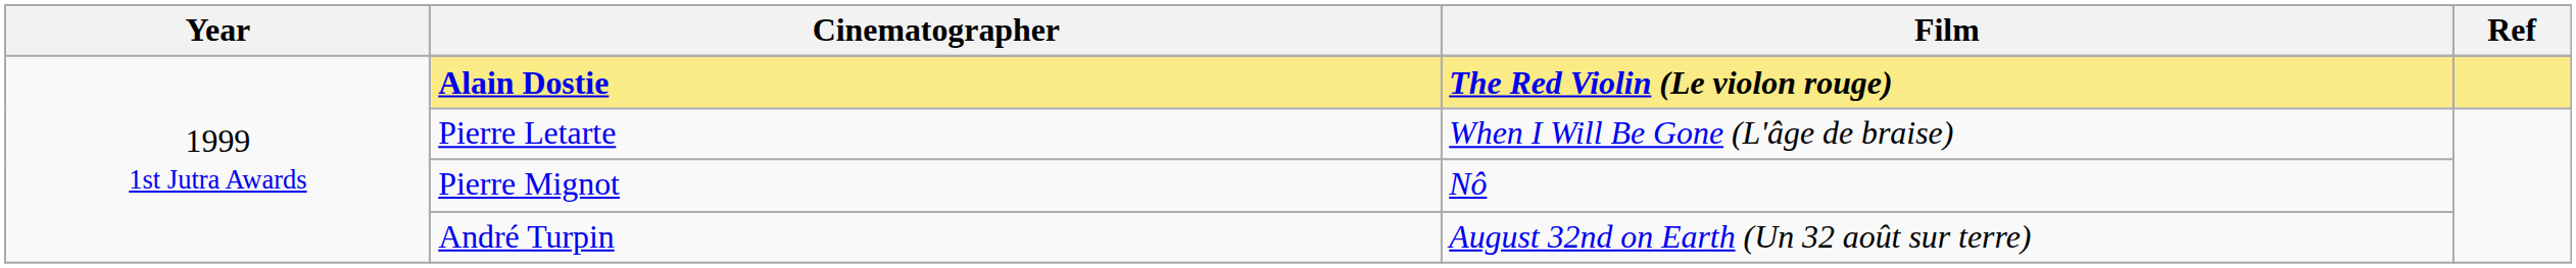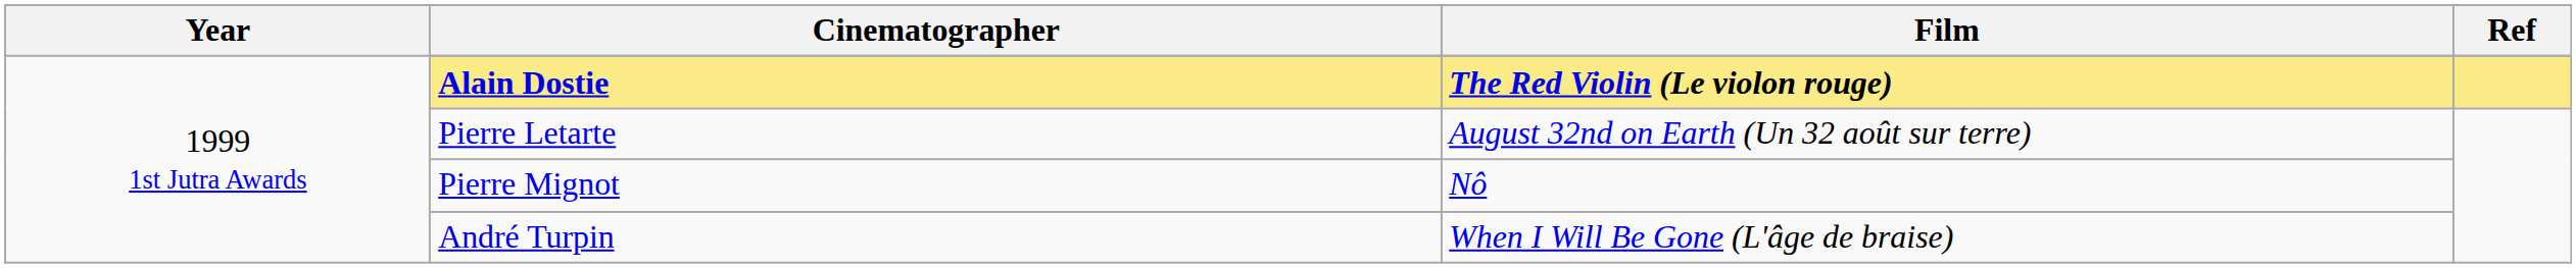 <table class="wikitable" style="width:100%;">
 <tr style="background:#bebebe;">
 <th style="width:8%;">Year</th>
 <th style="width:19%;">Cinematographer</th>
 <th style="width:19%;">Film</th>
 <th style="width:2%;">Ref</th>
 </tr>
 <tr>
 <td rowspan="5" align="center">1999 <br> <small><a href='#'>1st Jutra Awards</a></small></td>
 </tr>
 <tr style="background:#FAEB86">
 <td><strong><a href='#'>Alain Dostie</a></strong></td>
 <td><strong><em><a href='#'>The Red Violin</a> (Le violon rouge)</em></strong></td>
 <td></td>
 </tr>
 <tr>
 <td><a href='#'>Pierre Letarte</a></td>
-<td><em><a href='#'>When I Will Be Gone</a> (L'âge de braise)</em></td>
+<td><em><a href='#'>August 32nd on Earth</a> (Un 32 août sur terre)</em></td>
 <td rowspan=3></td>
 </tr>
 <tr>
 <td><a href='#'>Pierre Mignot</a></td>
 <td><em><a href='#'>Nô</a></em></td>
 </tr>
 <tr>
 <td><a href='#'>André Turpin</a></td>
-<td><em><a href='#'>August 32nd on Earth</a> (Un 32 août sur terre)</em></td>
+<td><em><a href='#'>When I Will Be Gone</a> (L'âge de braise)</em></td>
 </tr>
 </table>
